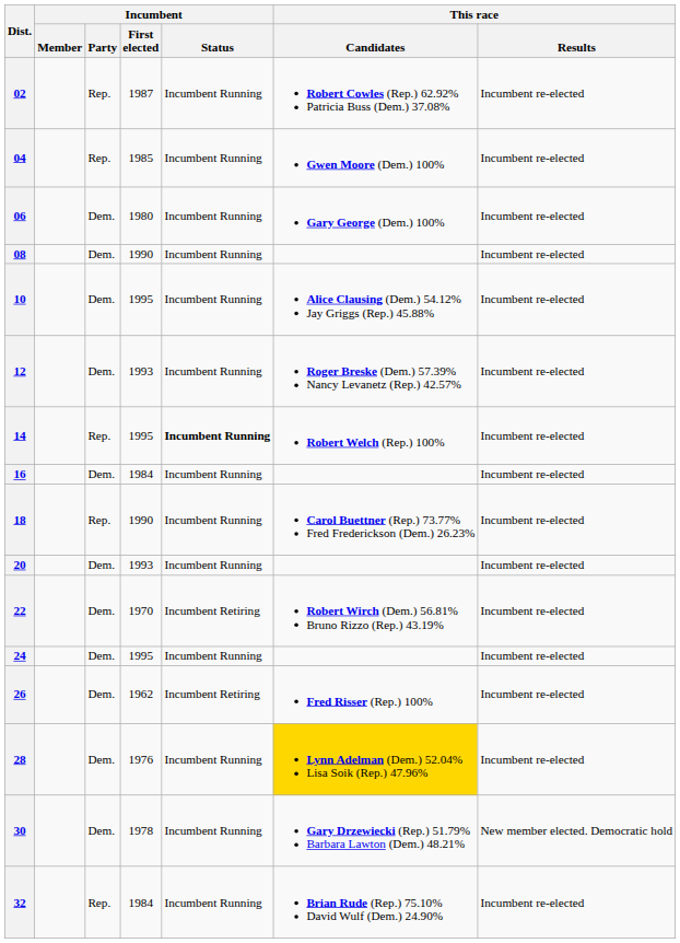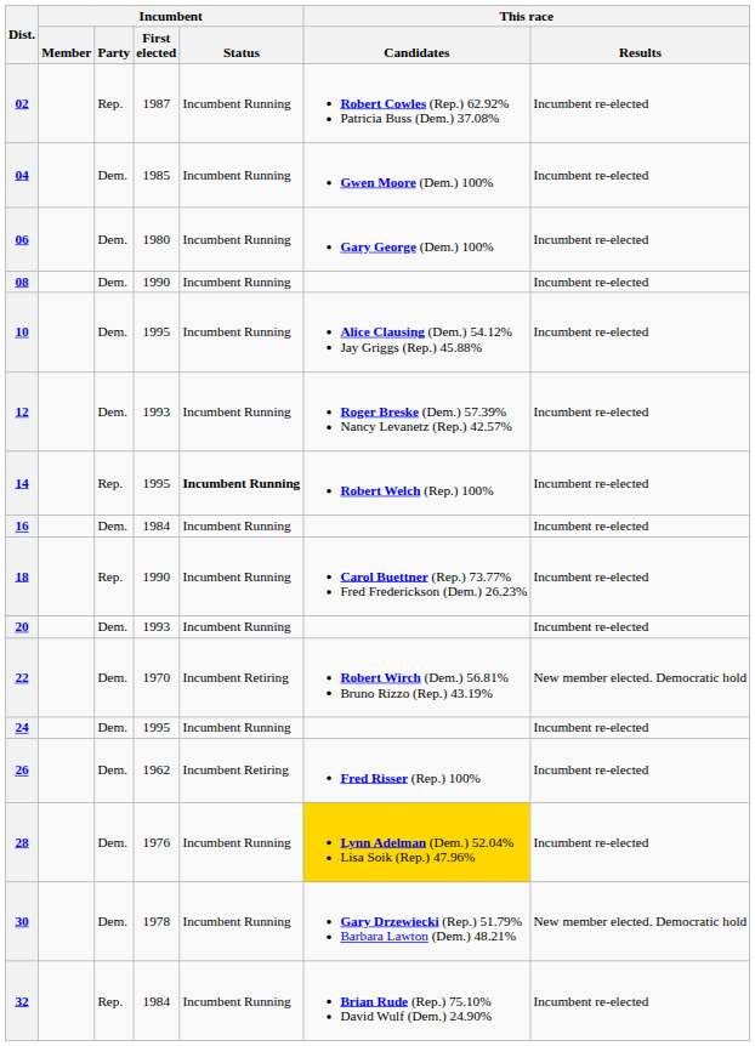 <table class="wikitable sortable">
 <tr>
 <th colspan="1" rowspan="2">Dist.</th>
 <th colspan="4">Incumbent</th>
 <th colspan="2">This race</th>
 </tr>
 <tr valign="bottom">
 <th>Member</th>
 <th>Party</th>
 <th>First<br>elected</th>
 <th>Status</th>
 <th>Candidates</th>
 <th>Results</th>
 </tr>
 <tr>
 <th><a href='#'>02</a></th>
 <td></td>
 <td>Rep.</td>
 <td align="center">1987<br></td>
 <td>Incumbent Running</td>
 <td><br><ul><li><strong><a href='#'>Robert Cowles</a></strong> (Rep.) 62.92%</li><li>Patricia Buss (Dem.) 37.08%</li></ul></td>
 <td>Incumbent re-elected</td>
 </tr>
 <tr>
 <th><a href='#'>04</a></th>
 <td></td>
-<td>Rep.</td>
+<td>Dem.</td>
 <td align="center">1985</td>
 <td>Incumbent Running</td>
 <td><br><ul><li><strong><a href='#'>Gwen Moore</a></strong> (Dem.) 100%</li></ul></td>
 <td>Incumbent re-elected</td>
 </tr>
 <tr>
 <th><a href='#'>06</a></th>
 <td></td>
 <td>Dem.</td>
 <td align="center">1980</td>
 <td>Incumbent Running</td>
 <td><br><ul><li><strong><a href='#'>Gary George</a></strong> (Dem.) 100%</li></ul></td>
 <td>Incumbent re-elected</td>
 </tr>
 <tr>
 <th><a href='#'>08</a></th>
 <td></td>
 <td>Dem.</td>
 <td align="center">1990</td>
 <td>Incumbent Running</td>
 <td></td>
 <td>Incumbent re-elected</td>
 </tr>
 <tr>
 <th><a href='#'>10</a></th>
 <td></td>
 <td>Dem.</td>
 <td align="center">1995</td>
 <td>Incumbent Running</td>
 <td><br><ul><li><strong><a href='#'>Alice Clausing</a></strong> (Dem.) 54.12%</li><li>Jay Griggs (Rep.) 45.88%</li></ul></td>
 <td>Incumbent re-elected</td>
 </tr>
 <tr>
 <th><a href='#'>12</a></th>
 <td></td>
 <td>Dem.</td>
 <td align="center">1993</td>
 <td>Incumbent Running</td>
 <td><br><ul><li><strong><a href='#'>Roger Breske</a></strong> (Dem.) 57.39%</li><li>Nancy Levanetz (Rep.) 42.57%</li></ul></td>
 <td>Incumbent re-elected</td>
 </tr>
 <tr>
 <th><a href='#'>14</a></th>
 <td></td>
 <td>Rep.</td>
 <td align="center">1995<br></td>
 <td><strong>Incumbent Running</strong></td>
 <td><br><ul><li><strong><a href='#'>Robert Welch</a></strong> (Rep.) 100%</li></ul></td>
 <td>Incumbent re-elected</td>
 </tr>
 <tr>
 <th><a href='#'>16</a></th>
 <td></td>
 <td>Dem.</td>
 <td align="center">1984</td>
 <td>Incumbent Running</td>
 <td></td>
 <td>Incumbent re-elected</td>
 </tr>
 <tr>
 <th><a href='#'>18</a></th>
 <td></td>
 <td>Rep.</td>
 <td align="center">1990<br></td>
 <td>Incumbent Running</td>
 <td><br><ul><li><strong><a href='#'>Carol Buettner</a></strong> (Rep.) 73.77%</li><li>Fred Frederickson (Dem.) 26.23%</li></ul></td>
 <td>Incumbent re-elected</td>
 </tr>
 <tr>
 <th><a href='#'>20</a></th>
 <td></td>
 <td>Dem.</td>
 <td align="center">1993<br></td>
 <td>Incumbent Running</td>
 <td></td>
 <td>Incumbent re-elected</td>
 </tr>
 <tr>
 <th><a href='#'>22</a></th>
 <td></td>
 <td>Dem.</td>
 <td align="center">1970</td>
 <td>Incumbent Retiring</td>
 <td><br><ul><li><strong><a href='#'>Robert Wirch</a></strong> (Dem.) 56.81%</li><li>Bruno Rizzo (Rep.) 43.19%</li></ul></td>
-<td>Incumbent re-elected</td>
+<td>New member elected. Democratic hold</td>
 </tr>
 <tr>
 <th><a href='#'>24</a></th>
 <td></td>
 <td>Dem.</td>
 <td align="center">1995<br></td>
 <td>Incumbent Running</td>
 <td></td>
 <td>Incumbent re-elected</td>
 </tr>
 <tr>
 <th><a href='#'>26</a></th>
 <td></td>
 <td>Dem.</td>
 <td align="center">1962<br></td>
 <td>Incumbent Retiring</td>
 <td><br><ul><li><strong><a href='#'>Fred Risser</a></strong> (Rep.) 100%</li></ul></td>
 <td>Incumbent re-elected</td>
 </tr>
 <tr>
 <th><a href='#'>28</a></th>
 <td></td>
 <td>Dem.</td>
 <td align="center">1976</td>
 <td>Incumbent Running</td>
 <td style="background: gold;"><br><ul><li><strong><a href='#'>Lynn Adelman</a></strong> (Dem.) 52.04%</li><li>Lisa Soik (Rep.) 47.96%</li></ul></td>
 <td>Incumbent re-elected</td>
 </tr>
 <tr>
 <th><a href='#'>30</a></th>
 <td></td>
 <td>Dem.</td>
 <td align="center">1978</td>
 <td>Incumbent Running</td>
 <td><br><ul><li><strong><a href='#'>Gary Drzewiecki</a></strong> (Rep.) 51.79%</li><li><a href='#'>Barbara Lawton</a> (Dem.) 48.21%</li></ul></td>
 <td>New member elected. Democratic hold</td>
 </tr>
 <tr>
 <th><a href='#'>32</a></th>
 <td></td>
 <td>Rep.</td>
 <td align="center">1984<br></td>
 <td>Incumbent Running</td>
 <td><br><ul><li><strong><a href='#'>Brian Rude</a></strong> (Rep.) 75.10%</li><li>David Wulf (Dem.) 24.90%</li></ul></td>
 <td>Incumbent re-elected</td>
 </tr>
 </table>
